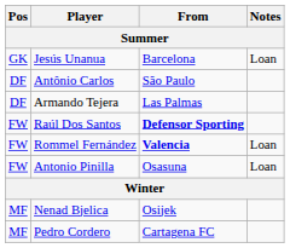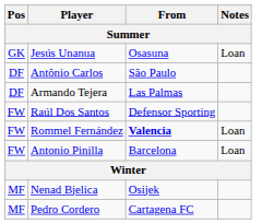 <table class="wikitable" style="font-size:95%; text-align:left;">
 <tr>
 <th>Pos</th>
 <th>Player</th>
 <th>From</th>
 <th>Notes</th>
 </tr>
 <tr>
 <th colspan="4">Summer</th>
 </tr>
 <tr>
 <td align="center"><a href='#'>GK</a></td>
 <td> <a href='#'>Jesús Unanua</a></td>
-<td> <a href='#'>Barcelona</a></td>
+<td> <a href='#'>Osasuna</a></td>
 <td>Loan</td>
 </tr>
 <tr>
 <td align="center"><a href='#'>DF</a></td>
 <td> <a href='#'>Antônio Carlos</a></td>
 <td> <a href='#'>São Paulo</a></td>
 <td></td>
 </tr>
 <tr>
 <td align="center"><a href='#'>DF</a></td>
 <td> Armando Tejera</td>
 <td> <a href='#'>Las Palmas</a></td>
 <td></td>
 </tr>
 <tr>
 <td align="center"><a href='#'>FW</a></td>
 <td> <a href='#'>Raúl Dos Santos</a></td>
-<td><strong> <a href='#'>Defensor Sporting</a></strong></td>
+<td> <a href='#'>Defensor Sporting</a></td>
 <td></td>
 </tr>
 <tr>
 <td align="center"><a href='#'>FW</a></td>
 <td> <a href='#'>Rommel Fernández</a></td>
 <td><strong> <a href='#'>Valencia</a></strong></td>
 <td>Loan</td>
 </tr>
 <tr>
 <td align="center"><a href='#'>FW</a></td>
 <td> <a href='#'>Antonio Pinilla</a></td>
-<td> <a href='#'>Osasuna</a></td>
+<td> <a href='#'>Barcelona</a></td>
 <td>Loan</td>
 </tr>
 <tr>
 <th colspan="4">Winter</th>
 </tr>
 <tr>
 <td align="center"><a href='#'>MF</a></td>
 <td> <a href='#'>Nenad Bjelica</a></td>
 <td> <a href='#'>Osijek</a></td>
 <td></td>
 </tr>
 <tr>
 <td align="center"><a href='#'>MF</a></td>
 <td> <a href='#'>Pedro Cordero</a></td>
 <td> <a href='#'>Cartagena FC</a></td>
 <td></td>
 </tr>
 </table>
